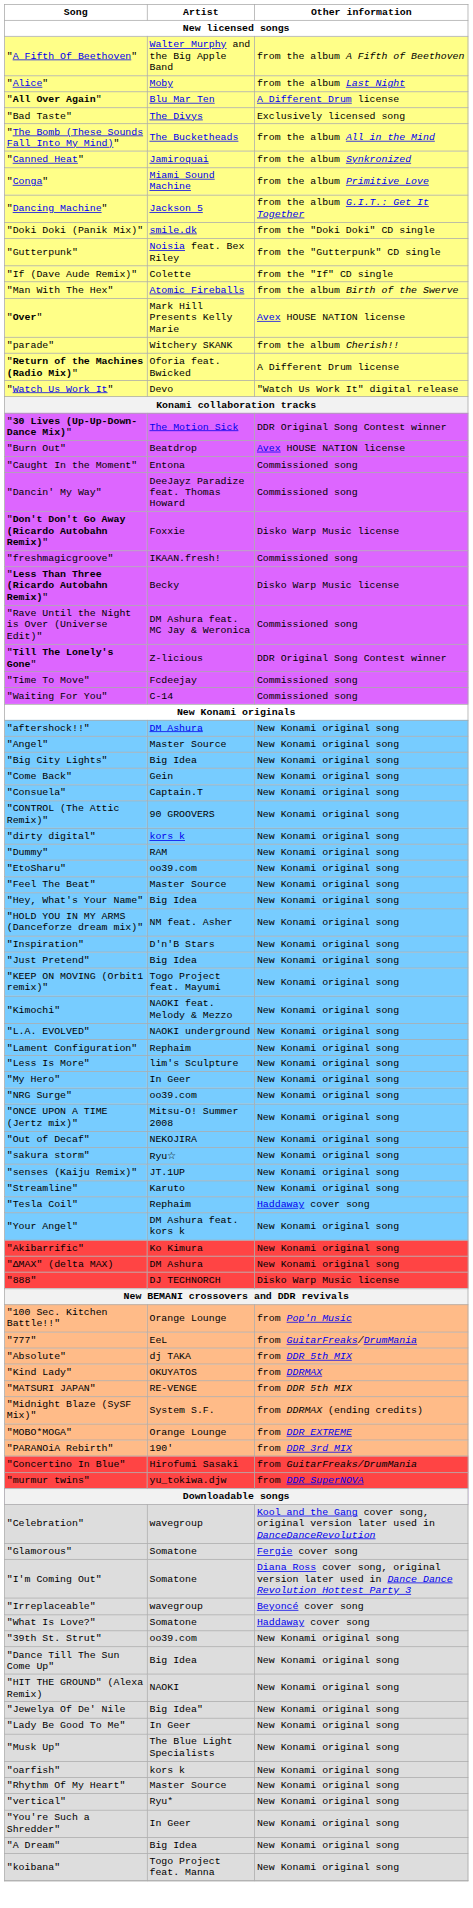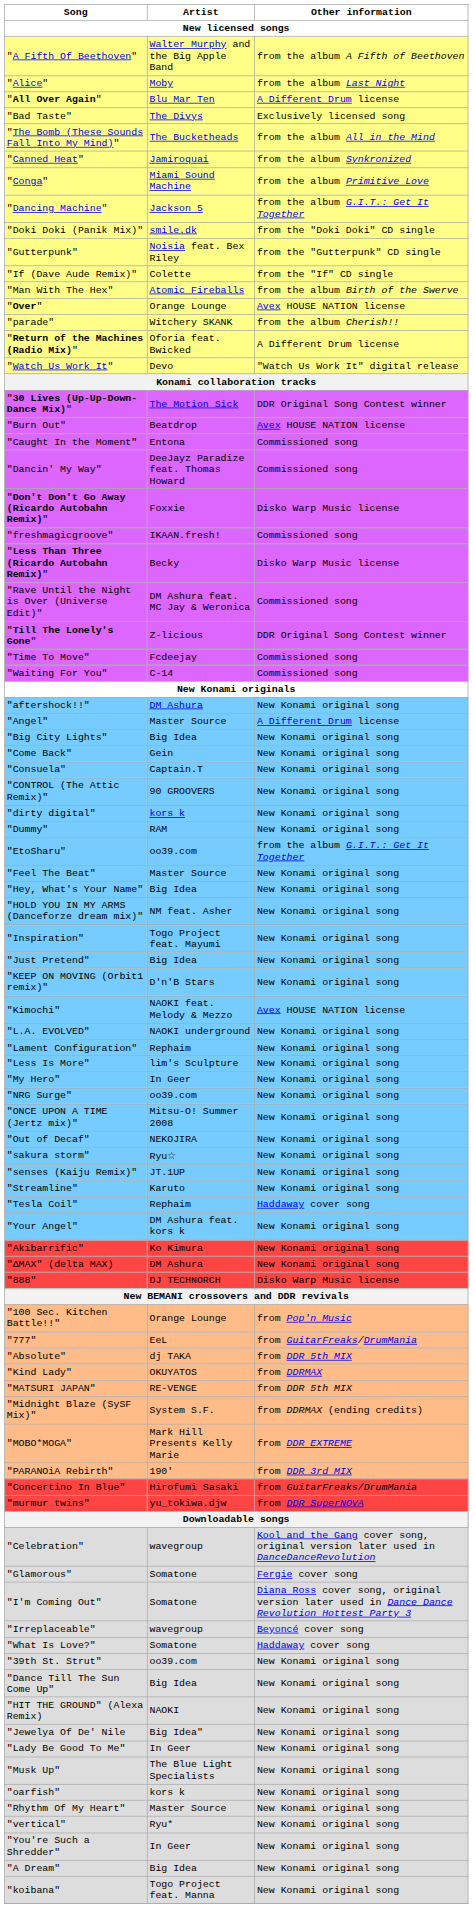 <table class="wikitable">
 <tr>
 <th style="background:#ffffff;">Song</th>
 <th style="background:#ffffff;">Artist</th>
 <th style="background:#ffffff;">Other information</th>
 </tr>
 <tr>
 <th colspan="3" style="background:#ffffff;">New licensed songs</th>
 </tr>
 <tr style="background:#ffff88;">
 <td>"<a href='#'>A Fifth Of Beethoven</a>"</td>
 <td><a href='#'>Walter Murphy</a> and the Big Apple Band</td>
 <td>from the album <em>A Fifth of Beethoven</em></td>
 </tr>
 <tr style="background:#ffff88;">
 <td>"<a href='#'>Alice</a>"</td>
 <td><a href='#'>Moby</a></td>
 <td>from the album <em><a href='#'>Last Night</a></em></td>
 </tr>
 <tr style="background:#ffff88;">
 <td>"<strong>All Over Again</strong>"</td>
 <td><a href='#'>Blu Mar Ten</a></td>
 <td><a href='#'>A Different Drum</a> license</td>
 </tr>
 <tr style="background:#ffff88;">
 <td>"Bad Taste"</td>
 <td><a href='#'>The Divys</a></td>
 <td>Exclusively licensed song</td>
 </tr>
 <tr style="background:#ffff88;">
 <td>"<a href='#'>The Bomb (These Sounds Fall Into My Mind)</a>"</td>
 <td><a href='#'>The Bucketheads</a></td>
 <td>from the album <em><a href='#'>All in the Mind</a></em></td>
 </tr>
 <tr style="background:#ffff88;">
 <td>"<a href='#'>Canned Heat</a>"</td>
 <td><a href='#'>Jamiroquai</a></td>
 <td>from the album <em><a href='#'>Synkronized</a></em></td>
 </tr>
 <tr style="background:#ffff88;">
 <td>"<a href='#'>Conga</a>"</td>
 <td><a href='#'>Miami Sound Machine</a></td>
 <td>from the album <em><a href='#'>Primitive Love</a></em></td>
 </tr>
 <tr style="background:#ffff88;">
 <td>"<a href='#'>Dancing Machine</a>"</td>
 <td><a href='#'>Jackson 5</a></td>
 <td>from the album <em><a href='#'>G.I.T.: Get It Together</a></em></td>
 </tr>
 <tr style="background:#ffff88;">
 <td>"Doki Doki (Panik Mix)" </td>
 <td><a href='#'>smile.dk</a></td>
 <td>from the "Doki Doki" CD single</td>
 </tr>
 <tr style="background:#ffff88;">
 <td>"Gutterpunk"</td>
 <td><a href='#'>Noisia</a> feat. Bex Riley</td>
 <td>from the "Gutterpunk" CD single</td>
 </tr>
 <tr style="background:#ffff88;">
 <td>"If (Dave Aude Remix)"</td>
 <td>Colette</td>
 <td>from the "If" CD single</td>
 </tr>
 <tr style="background:#ffff88;">
 <td>"Man With The Hex"</td>
 <td><a href='#'>Atomic Fireballs</a></td>
 <td>from the album <em>Birth of the Swerve</em></td>
 </tr>
 <tr style="background:#ffff88;">
 <td>"<strong>Over</strong>"</td>
-<td>Mark Hill Presents Kelly Marie</td>
+<td>Orange Lounge</td>
 <td><a href='#'>Avex</a> HOUSE NATION license</td>
 </tr>
 <tr style="background:#ffff88;">
 <td>"parade"</td>
 <td>Witchery SKANK</td>
 <td>from the album <em>Cherish!!</em></td>
 </tr>
 <tr style="background:#ffff88;">
 <td>"<strong>Return of the Machines (Radio Mix)</strong>"</td>
 <td>Oforia feat. Bwicked</td>
 <td>A Different Drum license</td>
 </tr>
 <tr style="background:#ffff88;">
 <td>"<a href='#'>Watch Us Work It</a>"</td>
 <td>Devo</td>
 <td>"Watch Us Work It" digital release</td>
 </tr>
 <tr style="background:#ffffff;">
 <th colspan="3">Konami collaboration tracks</th>
 </tr>
 <tr style="background:#dd66ff;">
 <td>"<strong>30 Lives (Up-Up-Down-Dance Mix)</strong>"</td>
 <td><a href='#'>The Motion Sick</a></td>
 <td>DDR Original Song Contest winner</td>
 </tr>
 <tr style="background:#dd66ff;">
 <td>"Burn Out" </td>
 <td>Beatdrop</td>
 <td><a href='#'>Avex</a> HOUSE NATION license</td>
 </tr>
 <tr style="background:#dd66ff;">
 <td>"Caught In the Moment"</td>
 <td>Entona</td>
 <td>Commissioned song</td>
 </tr>
 <tr style="background:#dd66ff;">
 <td>"Dancin' My Way"</td>
 <td>DeeJayz Paradize feat. Thomas Howard</td>
 <td>Commissioned song</td>
 </tr>
 <tr style="background:#dd66ff;">
 <td>"<strong>Don't Don't Go Away (Ricardo Autobahn Remix)</strong>" </td>
 <td>Foxxie</td>
 <td>Disko Warp Music license</td>
 </tr>
 <tr style="background:#dd66ff;">
 <td>"freshmagicgroove"</td>
 <td>IKAAN.fresh!</td>
 <td>Commissioned song</td>
 </tr>
 <tr style="background:#dd66ff;">
 <td>"<strong>Less Than Three (Ricardo Autobahn Remix)</strong>"</td>
 <td>Becky</td>
 <td>Disko Warp Music license</td>
 </tr>
 <tr style="background:#dd66ff;">
 <td>"Rave Until the Night is Over (Universe Edit)"</td>
 <td>DM Ashura feat. MC Jay & Weronica</td>
 <td>Commissioned song</td>
 </tr>
 <tr style="background:#dd66ff;">
 <td>"<strong>Till The Lonely's Gone</strong>"</td>
 <td>Z-licious</td>
 <td>DDR Original Song Contest winner</td>
 </tr>
 <tr style="background:#dd66ff;">
 <td>"Time To Move" </td>
 <td>Fcdeejay</td>
 <td>Commissioned song</td>
 </tr>
 <tr style="background:#dd66ff;">
 <td>"Waiting For You" </td>
 <td>C-14</td>
 <td>Commissioned song</td>
 </tr>
 <tr>
 <th colspan="3" style="background:#ffffff;">New Konami originals</th>
 </tr>
 <tr style="background:#77ccff;">
 <td>"aftershock!!" </td>
 <td><a href='#'>DM Ashura</a></td>
 <td>New Konami original song</td>
 </tr>
 <tr style="background:#77ccff;">
 <td>"Angel" </td>
 <td>Master Source</td>
-<td>New Konami original song</td>
+<td><a href='#'>A Different Drum</a> license</td>
 </tr>
 <tr style="background:#77ccff;">
 <td>"Big City Lights" </td>
 <td>Big Idea</td>
 <td>New Konami original song</td>
 </tr>
 <tr style="background:#77ccff;">
 <td>"Come Back" </td>
 <td>Gein</td>
 <td>New Konami original song</td>
 </tr>
 <tr style="background:#77ccff;">
 <td>"Consuela" </td>
 <td>Captain.T</td>
 <td>New Konami original song</td>
 </tr>
 <tr style="background:#77ccff;">
 <td>"CONTROL (The Attic Remix)" </td>
 <td>90 GROOVERS</td>
 <td>New Konami original song</td>
 </tr>
 <tr style="background:#77ccff;">
 <td>"dirty digital" </td>
 <td><a href='#'>kors k</a></td>
 <td>New Konami original song</td>
 </tr>
 <tr style="background:#77ccff;">
 <td>"Dummy" </td>
 <td>RAM</td>
 <td>New Konami original song</td>
 </tr>
 <tr style="background:#77ccff;">
 <td>"EtoSharu" </td>
 <td>oo39.com</td>
-<td>New Konami original song</td>
+<td>from the album <em><a href='#'>G.I.T.: Get It Together</a></em></td>
 </tr>
 <tr style="background:#77ccff;">
 <td>"Feel The Beat"</td>
 <td>Master Source</td>
 <td>New Konami original song</td>
 </tr>
 <tr style="background:#77ccff;">
 <td>"Hey, What's Your Name"</td>
 <td>Big Idea</td>
 <td>New Konami original song</td>
 </tr>
 <tr style="background:#77ccff;">
 <td>"HOLD YOU IN MY ARMS (Danceforze dream mix)" </td>
 <td>NM feat. Asher</td>
 <td>New Konami original song</td>
 </tr>
 <tr style="background:#77ccff;">
 <td>"Inspiration" </td>
-<td>D'n'B Stars</td>
+<td>Togo Project feat. Mayumi</td>
 <td>New Konami original song</td>
 </tr>
 <tr style="background:#77ccff;">
 <td>"Just Pretend" </td>
 <td>Big Idea</td>
 <td>New Konami original song</td>
 </tr>
 <tr style="background:#77ccff;">
 <td>"KEEP ON MOVING (Orbit1 remix)" </td>
-<td>Togo Project feat. Mayumi</td>
+<td>D'n'B Stars</td>
 <td>New Konami original song</td>
 </tr>
 <tr style="background:#77ccff;">
 <td>"Kimochi" </td>
 <td>NAOKI feat. Melody & Mezzo</td>
-<td>New Konami original song</td>
+<td><a href='#'>Avex</a> HOUSE NATION license</td>
 </tr>
 <tr style="background:#77ccff;">
 <td>"L.A. EVOLVED" </td>
 <td>NAOKI underground</td>
 <td>New Konami original song</td>
 </tr>
 <tr style="background:#77ccff;">
 <td>"Lament Configuration"</td>
 <td>Rephaim</td>
 <td>New Konami original song</td>
 </tr>
 <tr style="background:#77ccff;">
 <td>"Less Is More" </td>
 <td>lim's Sculpture</td>
 <td>New Konami original song</td>
 </tr>
 <tr style="background:#77ccff;">
 <td>"My Hero" </td>
 <td>In Geer</td>
 <td>New Konami original song</td>
 </tr>
 <tr style="background:#77ccff;">
 <td>"NRG Surge"</td>
 <td>oo39.com</td>
 <td>New Konami original song</td>
 </tr>
 <tr style="background:#77ccff;">
 <td>"ONCE UPON A TIME (Jertz mix)"</td>
 <td>Mitsu-O! Summer 2008</td>
 <td>New Konami original song</td>
 </tr>
 <tr style="background:#77ccff;">
 <td>"Out of Decaf" </td>
 <td>NEKOJIRA</td>
 <td>New Konami original song</td>
 </tr>
 <tr style="background:#77ccff;">
 <td>"sakura storm" </td>
 <td>Ryu☆</td>
 <td>New Konami original song</td>
 </tr>
 <tr style="background:#77ccff;">
 <td>"senses (Kaiju Remix)"</td>
 <td>JT.1UP</td>
 <td>New Konami original song</td>
 </tr>
 <tr style="background:#77ccff;">
 <td>"Streamline" </td>
 <td>Karuto</td>
 <td>New Konami original song</td>
 </tr>
 <tr style="background:#77ccff;">
 <td>"Tesla Coil" </td>
 <td>Rephaim</td>
 <td><a href='#'>Haddaway</a> cover song</td>
 </tr>
 <tr style="background:#77ccff;">
 <td>"Your Angel"</td>
 <td>DM Ashura feat. kors k</td>
 <td>New Konami original song</td>
 </tr>
 <tr style="background:#ff4444;">
 <td>"Akibarrific" </td>
 <td>Ko Kimura</td>
 <td>New Konami original song</td>
 </tr>
 <tr style="background:#ff4444;">
 <td>"ΔMAX" (delta MAX) </td>
 <td>DM Ashura</td>
 <td>New Konami original song</td>
 </tr>
 <tr style="background:#ff4444;">
 <td>"888" </td>
 <td>DJ TECHNORCH</td>
 <td>Disko Warp Music license</td>
 </tr>
 <tr style="background:#ffffff;">
 <th colspan="3">New BEMANI crossovers and DDR revivals</th>
 </tr>
 <tr style="background:#ffbb88;">
 <td>"100 Sec. Kitchen Battle!!" </td>
 <td>Orange Lounge</td>
 <td>from <em><a href='#'>Pop'n Music</a></em></td>
 </tr>
 <tr style="background:#ffbb88;">
 <td>"777" </td>
 <td>EeL</td>
 <td>from <em><a href='#'>GuitarFreaks</a>/<a href='#'>DrumMania</a></em></td>
 </tr>
 <tr style="background:#ffbb88;">
 <td>"Absolute" </td>
 <td>dj TAKA</td>
 <td>from <em><a href='#'>DDR 5th MIX</a></em></td>
 </tr>
 <tr style="background:#ffbb88;">
 <td>"Kind Lady"</td>
 <td>OKUYATOS</td>
 <td>from <em><a href='#'>DDRMAX</a></em></td>
 </tr>
 <tr style="background:#ffbb88;">
 <td>"MATSURI JAPAN"</td>
 <td>RE-VENGE</td>
 <td>from <em>DDR 5th MIX</em></td>
 </tr>
 <tr style="background:#ffbb88;">
 <td>"Midnight Blaze (SySF Mix)" </td>
 <td>System S.F.</td>
 <td>from <em>DDRMAX</em> (ending credits)</td>
 </tr>
 <tr style="background:#ffbb88;">
 <td>"MOBO*MOGA" </td>
-<td>Orange Lounge</td>
+<td>Mark Hill Presents Kelly Marie</td>
 <td>from <em><a href='#'>DDR EXTREME</a></em></td>
 </tr>
 <tr style="background:#ffbb88;">
 <td>"PARANOiA Rebirth" </td>
 <td>190'</td>
 <td>from <em><a href='#'>DDR 3rd MIX</a></em></td>
 </tr>
 <tr style="background:#ff4444;">
 <td>"Concertino In Blue"</td>
 <td>Hirofumi Sasaki</td>
 <td>from <em>GuitarFreaks/DrumMania</em></td>
 </tr>
 <tr style="background:#ff4444;">
 <td>"murmur twins" </td>
 <td>yu_tokiwa.djw</td>
 <td>from <em><a href='#'>DDR SuperNOVA</a></em></td>
 </tr>
 <tr style="background:#bb88ff;">
 <th colspan="3">Downloadable songs</th>
 </tr>
 <tr style="background:#dddddd;">
 <td>"Celebration"</td>
 <td>wavegroup</td>
 <td><a href='#'>Kool and the Gang</a> cover song, original version later used in <em><a href='#'>DanceDanceRevolution</a></em></td>
 </tr>
 <tr style="background:#dddddd;">
 <td>"Glamorous"</td>
 <td>Somatone</td>
 <td><a href='#'>Fergie</a> cover song</td>
 </tr>
 <tr style="background:#dddddd;">
 <td>"I'm Coming Out"</td>
 <td>Somatone</td>
 <td><a href='#'>Diana Ross</a> cover song, original version later used in <em><a href='#'>Dance Dance Revolution Hottest Party 3</a></em></td>
 </tr>
 <tr style="background:#dddddd;">
 <td>"Irreplaceable"</td>
 <td>wavegroup</td>
 <td><a href='#'>Beyoncé</a> cover song</td>
 </tr>
 <tr style="background:#dddddd;">
 <td>"What Is Love?"</td>
 <td>Somatone</td>
 <td><a href='#'>Haddaway</a> cover song</td>
 </tr>
 <tr style="background:#dddddd;">
 <td>"39th St. Strut"</td>
 <td>oo39.com</td>
 <td>New Konami original song</td>
 </tr>
 <tr style="background:#dddddd;">
 <td>"Dance Till The Sun Come Up"</td>
 <td>Big Idea</td>
 <td>New Konami original song</td>
 </tr>
 <tr style="background:#dddddd;">
 <td>"HIT THE GROUND" (Alexa Remix)</td>
 <td>NAOKI</td>
 <td>New Konami original song</td>
 </tr>
 <tr style="background:#dddddd;">
 <td>"Jewelya Of De' Nile</td>
 <td>Big Idea"</td>
 <td>New Konami original song</td>
 </tr>
 <tr style="background:#dddddd;">
 <td>"Lady Be Good To Me"</td>
 <td>In Geer</td>
 <td>New Konami original song</td>
 </tr>
 <tr style="background:#dddddd;">
 <td>"Musk Up"</td>
 <td>The Blue Light Specialists</td>
 <td>New Konami original song</td>
 </tr>
 <tr style="background:#dddddd;">
 <td>"oarfish"</td>
 <td>kors k</td>
 <td>New Konami original song</td>
 </tr>
 <tr style="background:#dddddd;">
 <td>"Rhythm Of My Heart"</td>
 <td>Master Source</td>
 <td>New Konami original song</td>
 </tr>
 <tr style="background:#dddddd;">
 <td>"vertical"</td>
 <td>Ryu*</td>
 <td>New Konami original song</td>
 </tr>
 <tr style="background:#dddddd;">
 <td>"You're Such a Shredder"</td>
 <td>In Geer</td>
 <td>New Konami original song</td>
 </tr>
 <tr style="background:#dddddd;">
 <td>"A Dream"</td>
 <td>Big Idea</td>
 <td>New Konami original song</td>
 </tr>
 <tr style="background:#dddddd;">
 <td>"koibana"</td>
 <td>Togo Project feat. Manna</td>
 <td>New Konami original song</td>
 </tr>
 <tr>
 </tr>
 </table>
